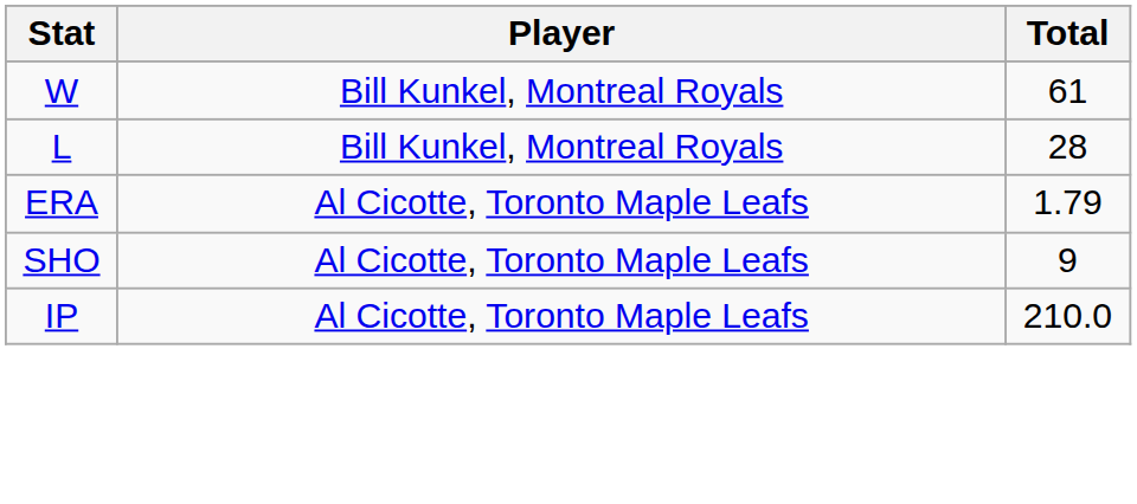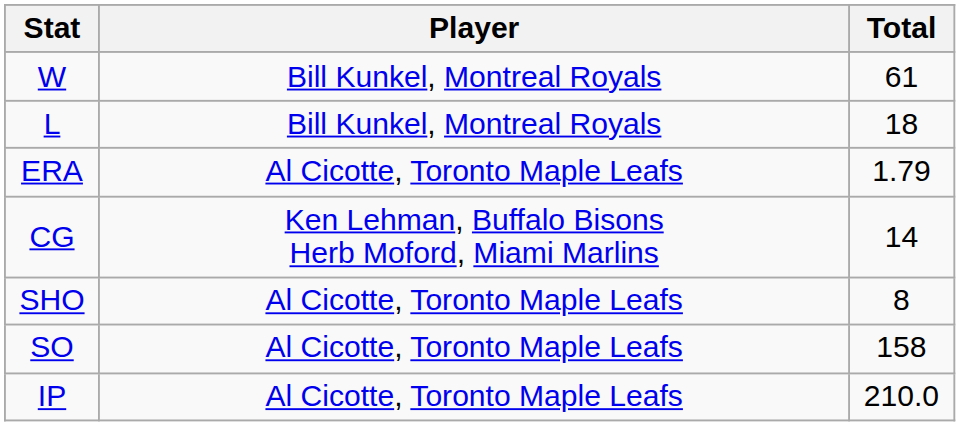 <table class="wikitable" width="40%" style="text-align:center;">
 <tr>
 <th width="5%">Stat</th>
 <th width="60%">Player</th>
 <th width="5%">Total</th>
 </tr>
 <tr>
 <td><a href='#'>W</a></td>
 <td><a href='#'>Bill Kunkel</a>, <a href='#'>Montreal Royals</a></td>
 <td>61</td>
 </tr>
 <tr>
 <td><a href='#'>L</a></td>
 <td><a href='#'>Bill Kunkel</a>, <a href='#'>Montreal Royals</a></td>
-<td>28</td>
+<td>18</td>
 </tr>
 <tr>
 <td><a href='#'>ERA</a></td>
 <td><a href='#'>Al Cicotte</a>, <a href='#'>Toronto Maple Leafs</a></td>
 <td>1.79</td>
 </tr>
 <tr>
+<td><a href='#'>CG</a></td>
+<td><a href='#'>Ken Lehman</a>, <a href='#'>Buffalo Bisons</a> <br> <a href='#'>Herb Moford</a>, <a href='#'>Miami Marlins</a></td>
+<td>14</td>
+</tr>
+<tr>
 <td><a href='#'>SHO</a></td>
 <td><a href='#'>Al Cicotte</a>, <a href='#'>Toronto Maple Leafs</a></td>
-<td>9</td>
+<td>8</td>
+</tr>
+<tr>
+<td><a href='#'>SO</a></td>
+<td><a href='#'>Al Cicotte</a>, <a href='#'>Toronto Maple Leafs</a></td>
+<td>158</td>
 </tr>
 <tr>
 <td><a href='#'>IP</a></td>
 <td><a href='#'>Al Cicotte</a>, <a href='#'>Toronto Maple Leafs</a></td>
 <td>210.0</td>
 </tr>
 </table>
